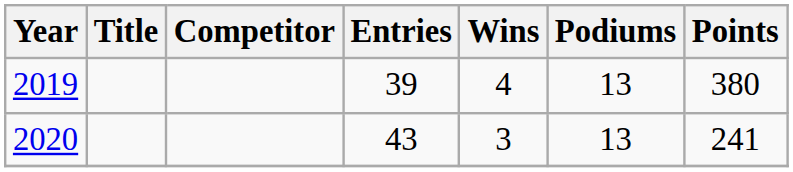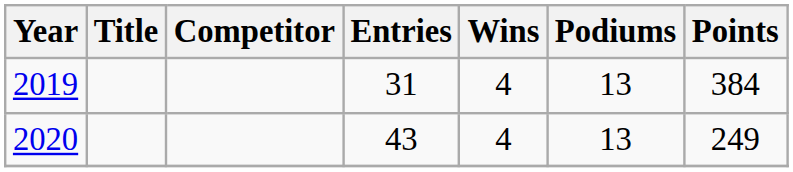 <table class="wikitable" style="font-size: 85%;">
 <tr>
 <th>Year</th>
 <th>Title</th>
 <th>Competitor</th>
 <th>Entries</th>
 <th>Wins</th>
 <th>Podiums</th>
 <th>Points</th>
 </tr>
 <tr>
 <td><a href='#'>2019</a></td>
 <td></td>
 <td></td>
-<td align="center">39</td>
+<td align="center">31</td>
 <td align="center">4</td>
 <td align="center">13</td>
-<td align="center">380</td>
+<td align="center">384</td>
 </tr>
 <tr>
 <td><a href='#'>2020</a></td>
 <td></td>
 <td></td>
 <td align="center">43</td>
-<td align="center">3</td>
+<td align="center">4</td>
 <td align="center">13</td>
-<td align="center">241</td>
+<td align="center">249</td>
 </tr>
 <tr>
 </tr>
 </table>
